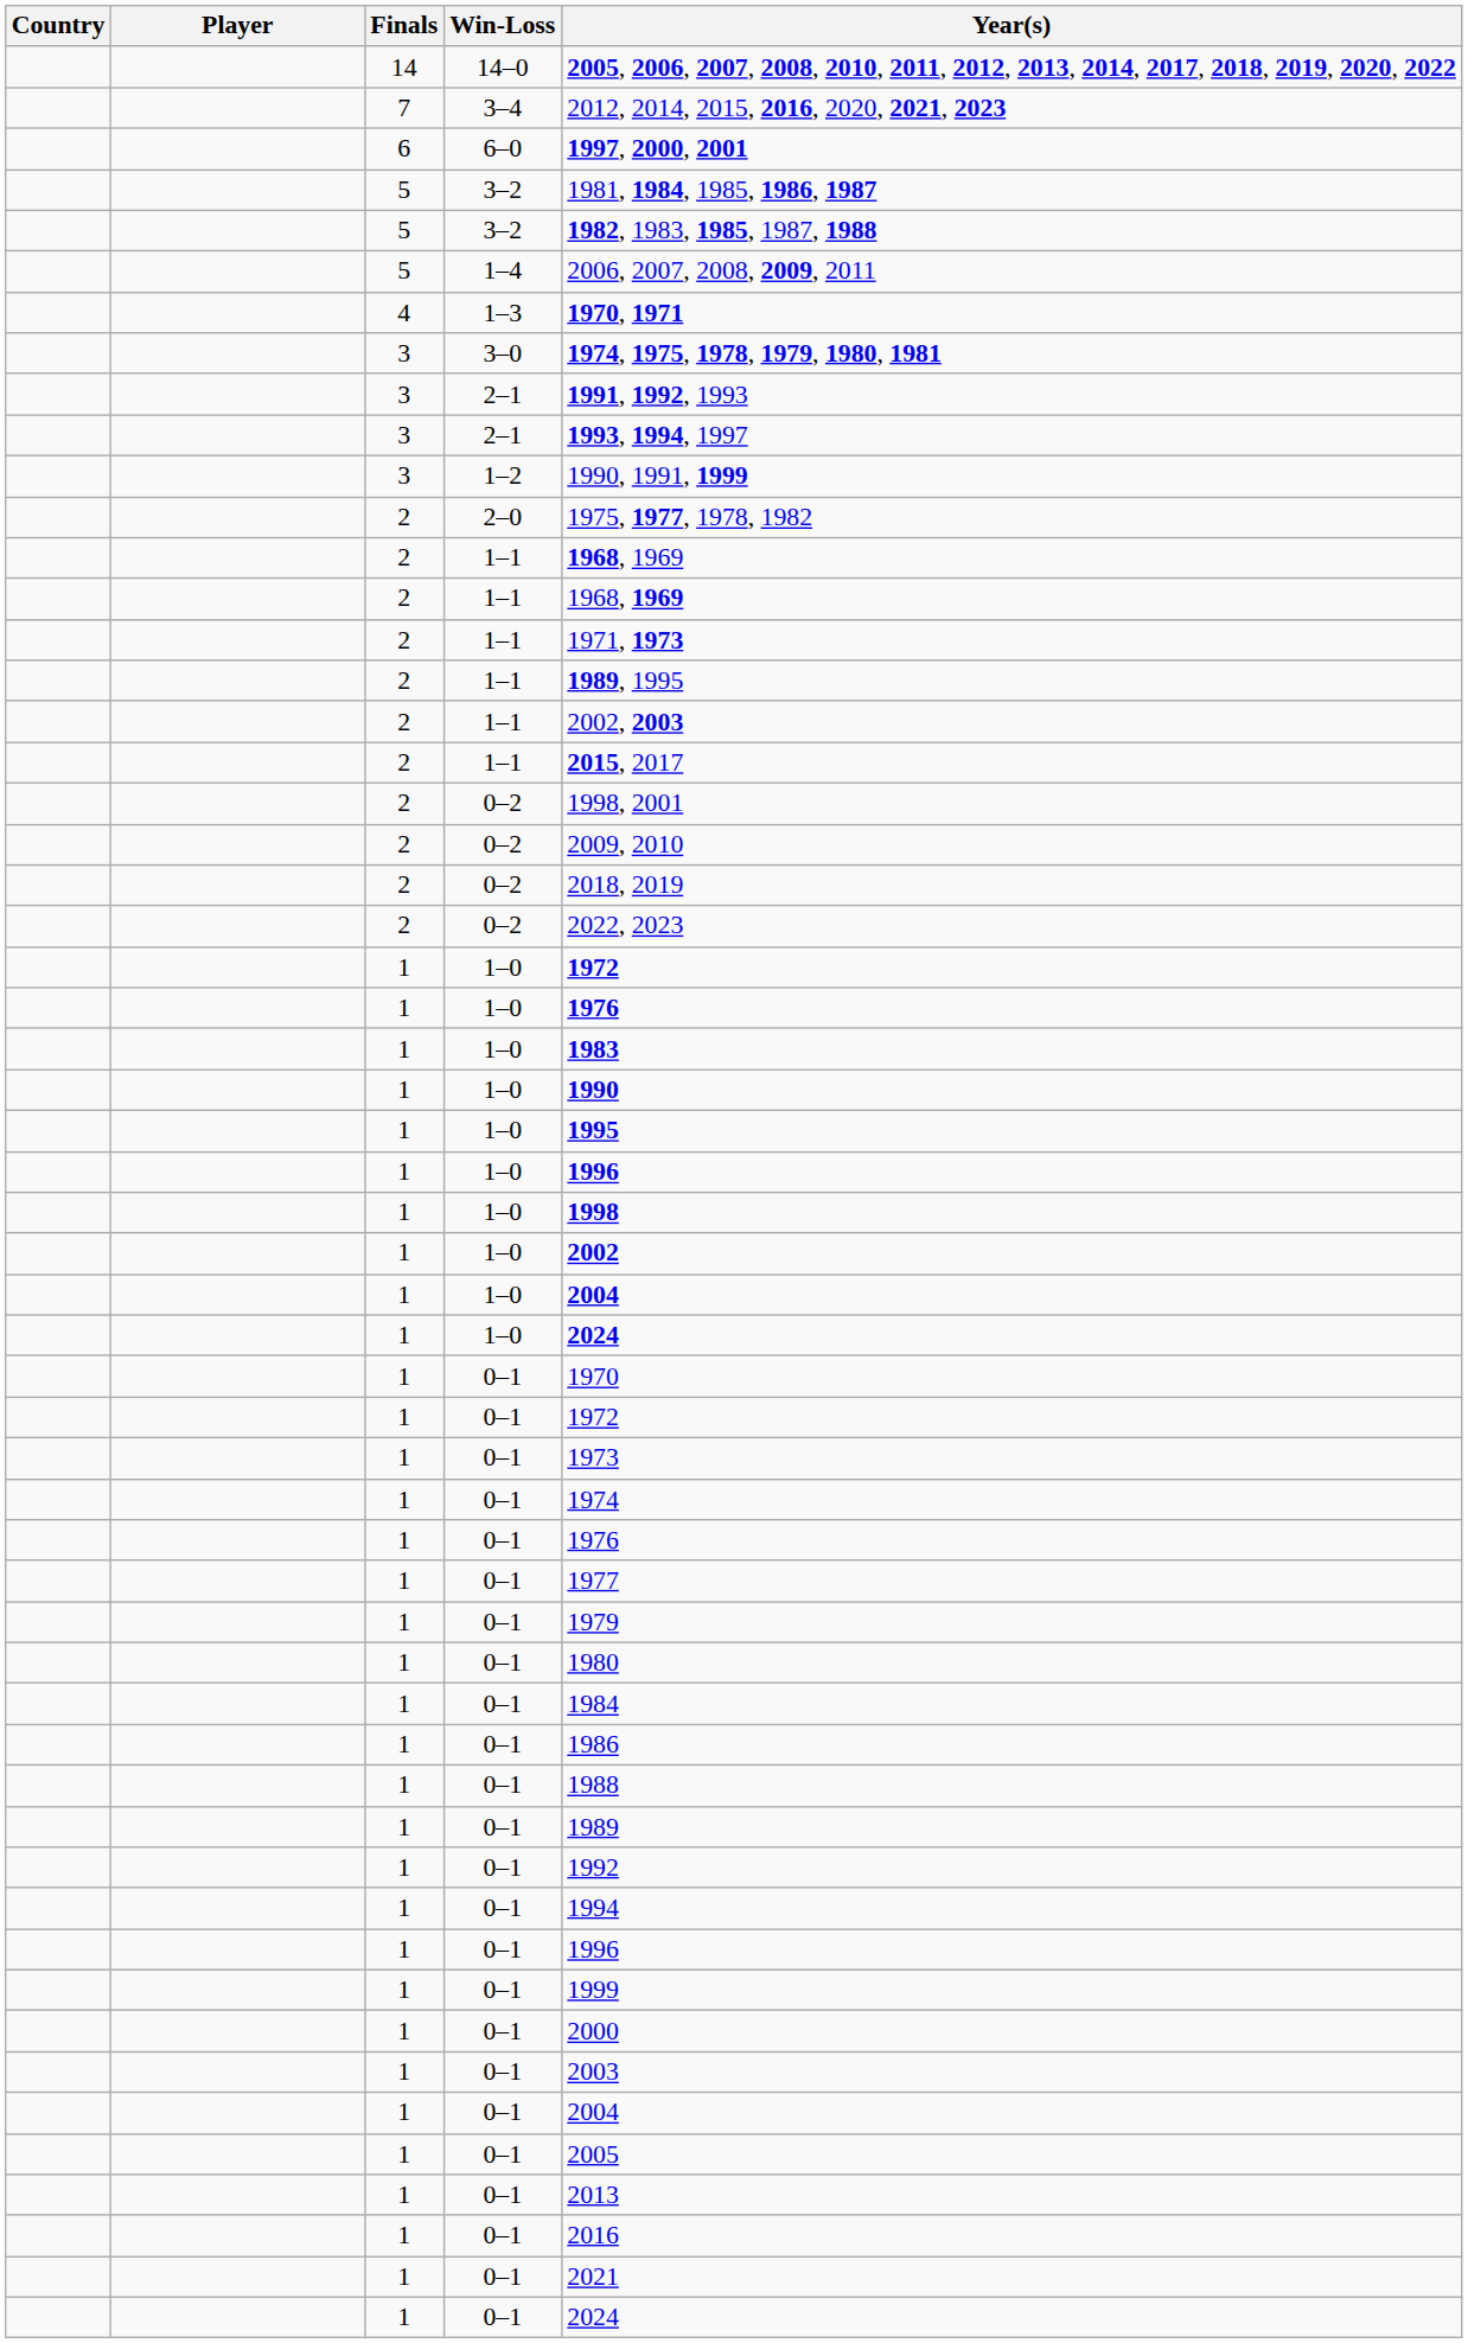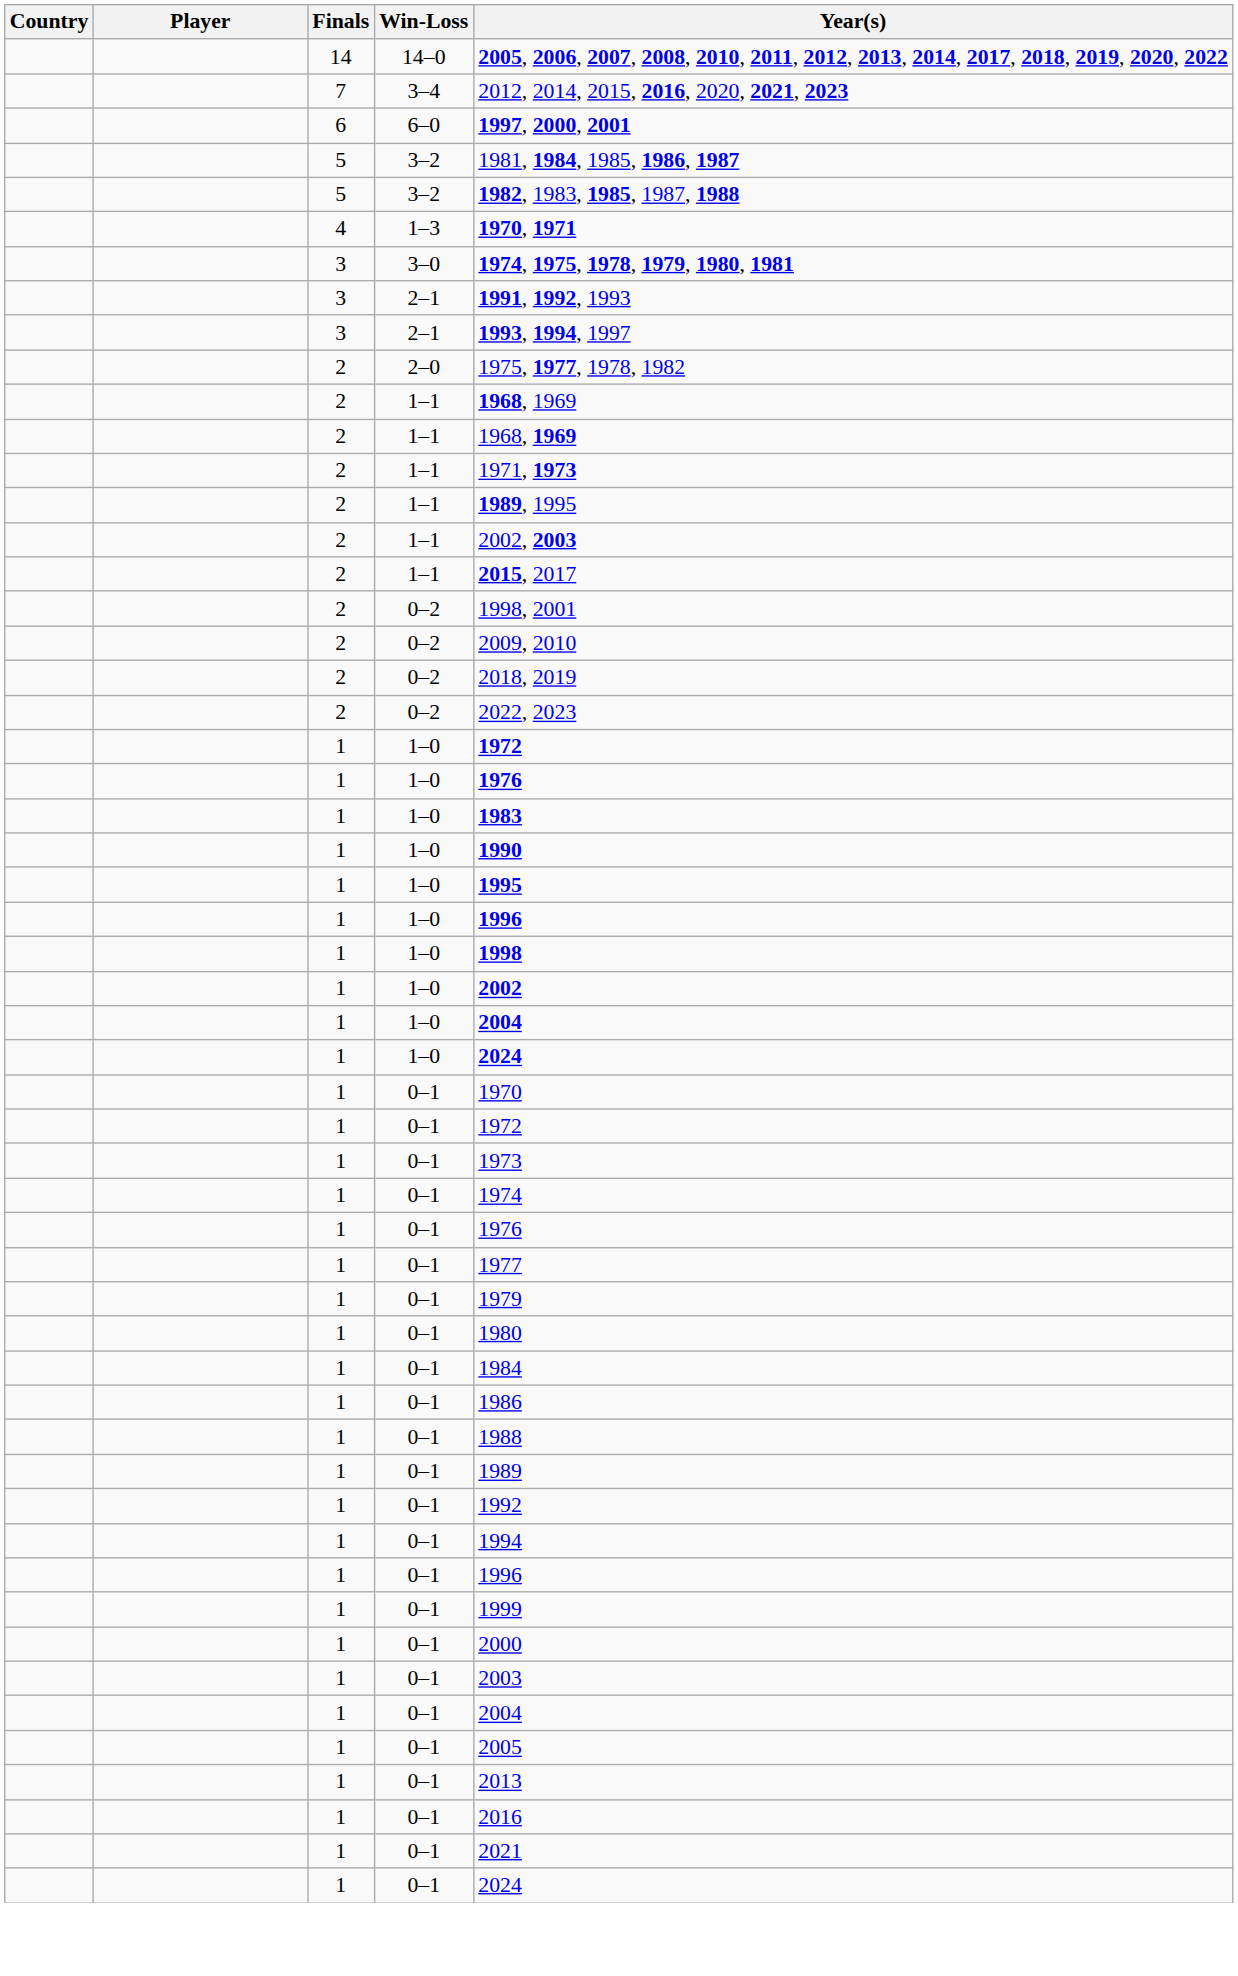 <table class="sortable wikitable">
 <tr>
 <th>Country</th>
 <th width="150">Player</th>
 <th>Finals</th>
 <th>Win-Loss</th>
 <th>Year(s)</th>
 </tr>
 <tr>
 <td></td>
 <td></td>
 <td align=center>14</td>
 <td align=center>14–0</td>
 <td><strong><a href='#'>2005</a></strong>, <strong><a href='#'>2006</a></strong>, <strong><a href='#'>2007</a></strong>, <strong><a href='#'>2008</a></strong>, <strong><a href='#'>2010</a></strong>, <strong><a href='#'>2011</a></strong>, <strong><a href='#'>2012</a></strong>, <strong><a href='#'>2013</a></strong>, <strong><a href='#'>2014</a></strong>, <strong><a href='#'>2017</a></strong>, <strong><a href='#'>2018</a></strong>, <strong><a href='#'>2019</a></strong>, <strong><a href='#'>2020</a></strong>, <strong><a href='#'>2022</a></strong></td>
 </tr>
 <tr>
 <td></td>
 <td></td>
 <td align=center>7</td>
 <td align=center>3–4</td>
 <td><a href='#'>2012</a>, <a href='#'>2014</a>, <a href='#'>2015</a>, <strong><a href='#'>2016</a></strong>, <a href='#'>2020</a>, <strong><a href='#'>2021</a></strong>, <strong><a href='#'>2023</a></strong></td>
 </tr>
 <tr>
 <td></td>
 <td></td>
 <td align=center>6</td>
 <td align=center>6–0</td>
 <td><strong><a href='#'>1997</a></strong>, <strong><a href='#'>2000</a></strong>, <strong><a href='#'>2001</a></strong></td>
 </tr>
 <tr>
 <td></td>
 <td></td>
 <td align=center>5</td>
 <td align=center>3–2</td>
 <td><a href='#'>1981</a>, <strong><a href='#'>1984</a></strong>, <a href='#'>1985</a>, <strong><a href='#'>1986</a></strong>, <strong><a href='#'>1987</a></strong></td>
 </tr>
 <tr>
 <td></td>
 <td></td>
 <td align=center>5</td>
 <td align=center>3–2</td>
 <td><strong><a href='#'>1982</a></strong>, <a href='#'>1983</a>, <strong><a href='#'>1985</a></strong>, <a href='#'>1987</a>, <strong><a href='#'>1988</a></strong></td>
 </tr>
 <tr>
 <td></td>
 <td></td>
-<td align=center>5</td>
-<td align=center>1–4</td>
-<td><a href='#'>2006</a>, <a href='#'>2007</a>, <a href='#'>2008</a>, <strong><a href='#'>2009</a></strong>, <a href='#'>2011</a></td>
-</tr>
-<tr>
-<td></td>
-<td></td>
 <td align=center>4</td>
 <td align=center>1–3</td>
 <td><strong><a href='#'>1970</a></strong>, <strong><a href='#'>1971</a></strong></td>
 </tr>
 <tr>
 <td></td>
 <td></td>
 <td align=center>3</td>
 <td align=center>3–0</td>
 <td><strong><a href='#'>1974</a></strong>, <strong><a href='#'>1975</a></strong>, <strong><a href='#'>1978</a></strong>, <strong><a href='#'>1979</a></strong>, <strong><a href='#'>1980</a></strong>, <strong><a href='#'>1981</a></strong></td>
 </tr>
 <tr>
 <td></td>
 <td></td>
 <td align=center>3</td>
 <td align=center>2–1</td>
 <td><strong><a href='#'>1991</a></strong>, <strong><a href='#'>1992</a></strong>, <a href='#'>1993</a></td>
 </tr>
 <tr>
 <td></td>
 <td></td>
 <td align=center>3</td>
 <td align=center>2–1</td>
 <td><strong><a href='#'>1993</a></strong>, <strong><a href='#'>1994</a></strong>, <a href='#'>1997</a></td>
-</tr>
-<tr>
-<td></td>
-<td></td>
-<td align=center>3</td>
-<td align=center>1–2</td>
-<td><a href='#'>1990</a>, <a href='#'>1991</a>, <strong><a href='#'>1999</a></strong></td>
 </tr>
 <tr>
 <td></td>
 <td></td>
 <td align=center>2</td>
 <td align=center>2–0</td>
 <td><a href='#'>1975</a>, <strong><a href='#'>1977</a></strong>, <a href='#'>1978</a>, <a href='#'>1982</a></td>
 </tr>
 <tr>
 <td></td>
 <td></td>
 <td align=center>2</td>
 <td align=center>1–1</td>
 <td><strong><a href='#'>1968</a></strong>, <a href='#'>1969</a></td>
 </tr>
 <tr>
 <td></td>
 <td></td>
 <td align=center>2</td>
 <td align=center>1–1</td>
 <td><a href='#'>1968</a>, <strong><a href='#'>1969</a></strong></td>
 </tr>
 <tr>
 <td></td>
 <td></td>
 <td align=center>2</td>
 <td align=center>1–1</td>
 <td><a href='#'>1971</a>, <strong><a href='#'>1973</a></strong></td>
 </tr>
 <tr>
 <td></td>
 <td></td>
 <td align=center>2</td>
 <td align=center>1–1</td>
 <td><strong><a href='#'>1989</a></strong>, <a href='#'>1995</a></td>
 </tr>
 <tr>
 <td></td>
 <td></td>
 <td align=center>2</td>
 <td align=center>1–1</td>
 <td><a href='#'>2002</a>, <strong><a href='#'>2003</a></strong></td>
 </tr>
 <tr>
 <td></td>
 <td></td>
 <td align=center>2</td>
 <td align=center>1–1</td>
 <td><strong><a href='#'>2015</a></strong>, <a href='#'>2017</a></td>
 </tr>
 <tr>
 <td></td>
 <td></td>
 <td align=center>2</td>
 <td align=center>0–2</td>
 <td><a href='#'>1998</a>, <a href='#'>2001</a></td>
 </tr>
 <tr>
 <td></td>
 <td></td>
 <td align=center>2</td>
 <td align=center>0–2</td>
 <td><a href='#'>2009</a>, <a href='#'>2010</a></td>
 </tr>
 <tr>
 <td></td>
 <td></td>
 <td align=center>2</td>
 <td align=center>0–2</td>
 <td><a href='#'>2018</a>, <a href='#'>2019</a></td>
 </tr>
 <tr>
 <td></td>
 <td></td>
 <td align=center>2</td>
 <td align=center>0–2</td>
 <td><a href='#'>2022</a>, <a href='#'>2023</a></td>
 </tr>
 <tr>
 <td></td>
 <td></td>
 <td align=center>1</td>
 <td align=center>1–0</td>
 <td><strong><a href='#'>1972</a></strong></td>
 </tr>
 <tr>
 <td></td>
 <td></td>
 <td align=center>1</td>
 <td align=center>1–0</td>
 <td><strong><a href='#'>1976</a></strong></td>
 </tr>
 <tr>
 <td></td>
 <td></td>
 <td align=center>1</td>
 <td align=center>1–0</td>
 <td><strong><a href='#'>1983</a></strong></td>
 </tr>
 <tr>
 <td></td>
 <td></td>
 <td align=center>1</td>
 <td align=center>1–0</td>
 <td><strong><a href='#'>1990</a></strong></td>
 </tr>
 <tr>
 <td></td>
 <td></td>
 <td align=center>1</td>
 <td align=center>1–0</td>
 <td><strong><a href='#'>1995</a></strong></td>
 </tr>
 <tr>
 <td></td>
 <td></td>
 <td align=center>1</td>
 <td align=center>1–0</td>
 <td><strong><a href='#'>1996</a></strong></td>
 </tr>
 <tr>
 <td></td>
 <td></td>
 <td align=center>1</td>
 <td align=center>1–0</td>
 <td><strong><a href='#'>1998</a></strong></td>
 </tr>
 <tr>
 <td></td>
 <td></td>
 <td align=center>1</td>
 <td align=center>1–0</td>
 <td><strong><a href='#'>2002</a></strong></td>
 </tr>
 <tr>
 <td></td>
 <td></td>
 <td align=center>1</td>
 <td align=center>1–0</td>
 <td><strong><a href='#'>2004</a></strong></td>
 </tr>
 <tr>
 <td></td>
 <td></td>
 <td align=center>1</td>
 <td align=center>1–0</td>
 <td><strong><a href='#'>2024</a></strong></td>
 </tr>
 <tr>
 <td></td>
 <td></td>
 <td align=center>1</td>
 <td align=center>0–1</td>
 <td><a href='#'>1970</a></td>
 </tr>
 <tr>
 <td></td>
 <td></td>
 <td align=center>1</td>
 <td align=center>0–1</td>
 <td><a href='#'>1972</a></td>
 </tr>
 <tr>
 <td></td>
 <td></td>
 <td align=center>1</td>
 <td align=center>0–1</td>
 <td><a href='#'>1973</a></td>
 </tr>
 <tr>
 <td></td>
 <td></td>
 <td align=center>1</td>
 <td align=center>0–1</td>
 <td><a href='#'>1974</a></td>
 </tr>
 <tr>
 <td></td>
 <td></td>
 <td align=center>1</td>
 <td align=center>0–1</td>
 <td><a href='#'>1976</a></td>
 </tr>
 <tr>
 <td></td>
 <td></td>
 <td align=center>1</td>
 <td align=center>0–1</td>
 <td><a href='#'>1977</a></td>
 </tr>
 <tr>
 <td></td>
 <td></td>
 <td align=center>1</td>
 <td align=center>0–1</td>
 <td><a href='#'>1979</a></td>
 </tr>
 <tr>
 <td></td>
 <td></td>
 <td align=center>1</td>
 <td align=center>0–1</td>
 <td><a href='#'>1980</a></td>
 </tr>
 <tr>
 <td></td>
 <td></td>
 <td align=center>1</td>
 <td align=center>0–1</td>
 <td><a href='#'>1984</a></td>
 </tr>
 <tr>
 <td></td>
 <td></td>
 <td align=center>1</td>
 <td align=center>0–1</td>
 <td><a href='#'>1986</a></td>
 </tr>
 <tr>
 <td></td>
 <td></td>
 <td align=center>1</td>
 <td align=center>0–1</td>
 <td><a href='#'>1988</a></td>
 </tr>
 <tr>
 <td></td>
 <td></td>
 <td align=center>1</td>
 <td align=center>0–1</td>
 <td><a href='#'>1989</a></td>
 </tr>
 <tr>
 <td></td>
 <td></td>
 <td align=center>1</td>
 <td align=center>0–1</td>
 <td><a href='#'>1992</a></td>
 </tr>
 <tr>
 <td></td>
 <td></td>
 <td align=center>1</td>
 <td align=center>0–1</td>
 <td><a href='#'>1994</a></td>
 </tr>
 <tr>
 <td></td>
 <td></td>
 <td align=center>1</td>
 <td align=center>0–1</td>
 <td><a href='#'>1996</a></td>
 </tr>
 <tr>
 <td></td>
 <td></td>
 <td align=center>1</td>
 <td align=center>0–1</td>
 <td><a href='#'>1999</a></td>
 </tr>
 <tr>
 <td></td>
 <td></td>
 <td align=center>1</td>
 <td align=center>0–1</td>
 <td><a href='#'>2000</a></td>
 </tr>
 <tr>
 <td></td>
 <td></td>
 <td align=center>1</td>
 <td align=center>0–1</td>
 <td><a href='#'>2003</a></td>
 </tr>
 <tr>
 <td></td>
 <td></td>
 <td align=center>1</td>
 <td align=center>0–1</td>
 <td><a href='#'>2004</a></td>
 </tr>
 <tr>
 <td></td>
 <td></td>
 <td align=center>1</td>
 <td align=center>0–1</td>
 <td><a href='#'>2005</a></td>
 </tr>
 <tr>
 <td></td>
 <td></td>
 <td align=center>1</td>
 <td align=center>0–1</td>
 <td><a href='#'>2013</a></td>
 </tr>
 <tr>
 <td></td>
 <td></td>
 <td align=center>1</td>
 <td align=center>0–1</td>
 <td><a href='#'>2016</a></td>
 </tr>
 <tr>
 <td></td>
 <td></td>
 <td align=center>1</td>
 <td align=center>0–1</td>
 <td><a href='#'>2021</a></td>
 </tr>
 <tr>
 <td></td>
 <td></td>
 <td align=center>1</td>
 <td align=center>0–1</td>
 <td><a href='#'>2024</a></td>
 </tr>
 </table>
